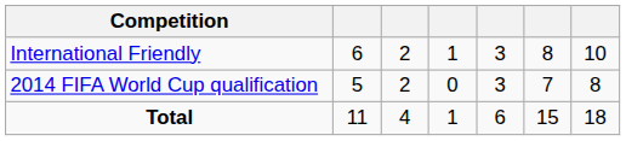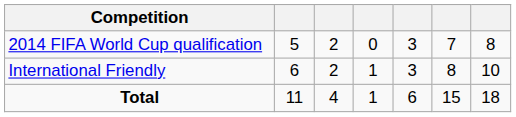 <table class="wikitable" style="text-align: center;">
 <tr>
 <th width=250>Competition</th>
 <th width=30></th>
 <th width=30></th>
 <th width=30></th>
 <th width=30></th>
 <th width=30></th>
 <th width=30></th>
 </tr>
 <tr>
+<td align=left><a href='#'>2014 FIFA World Cup qualification</a></td>
+<td>5</td>
+<td>2</td>
+<td>0</td>
+<td>3</td>
+<td>7</td>
+<td>8</td>
+</tr>
+<tr>
 <td align=left><a href='#'>International Friendly</a></td>
 <td>6</td>
 <td>2</td>
 <td>1</td>
 <td>3</td>
 <td>8</td>
 <td>10</td>
-</tr>
-<tr>
-<td align=left><a href='#'>2014 FIFA World Cup qualification</a></td>
-<td>5</td>
-<td>2</td>
-<td>0</td>
-<td>3</td>
-<td>7</td>
-<td>8</td>
 </tr>
 <tr>
 <td><strong>Total</strong></td>
 <td>11</td>
 <td>4</td>
 <td>1</td>
 <td>6</td>
 <td>15</td>
 <td>18</td>
 </tr>
 </table>
